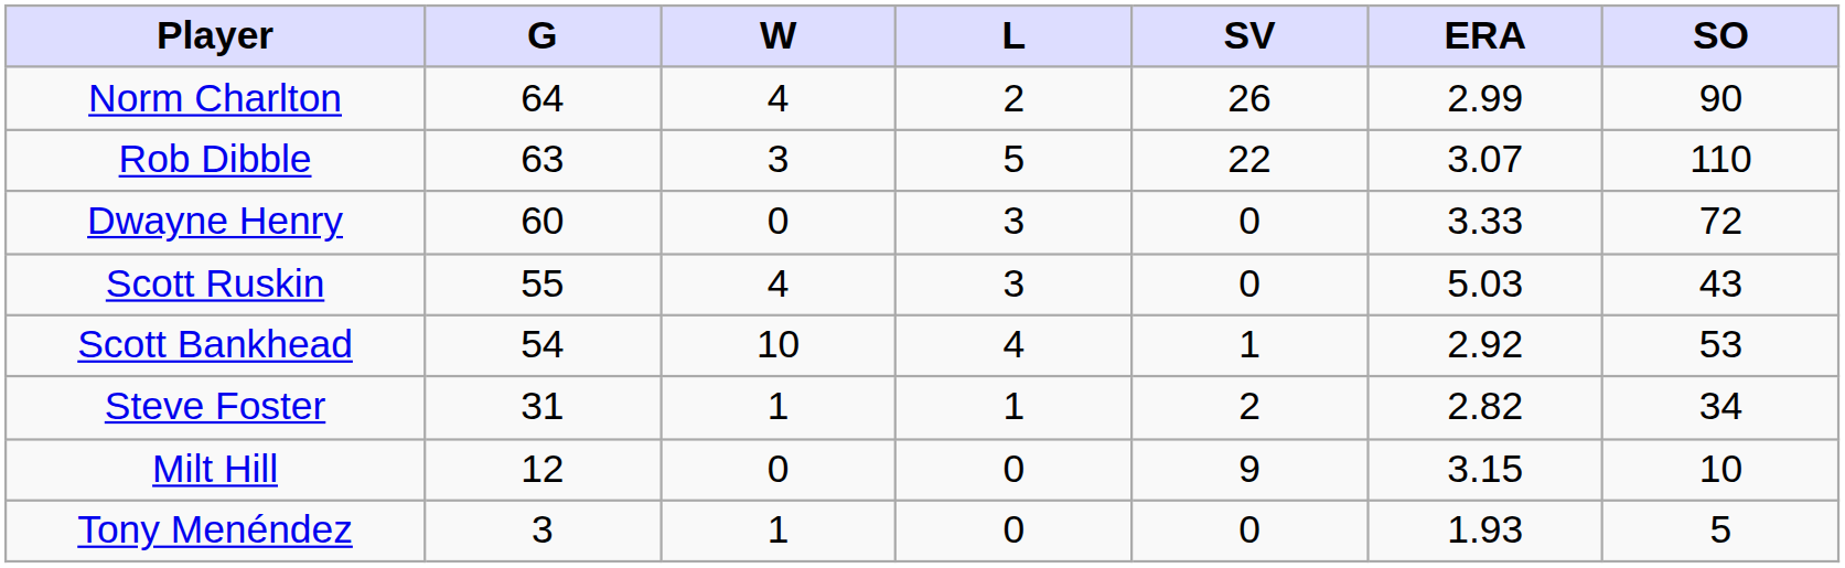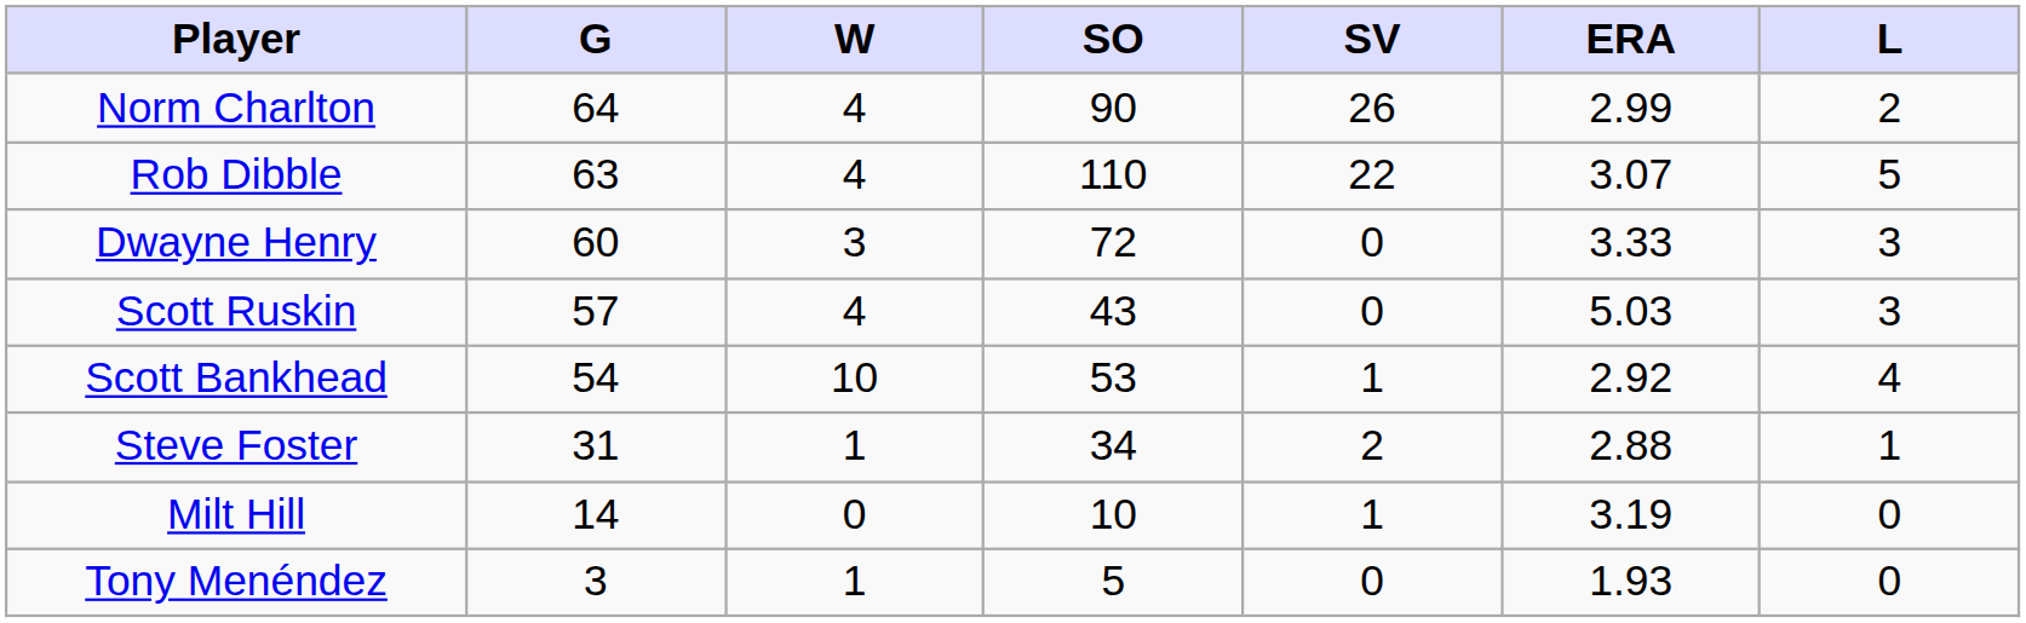 <table class="wikitable sortable">
 <tr>
 <th style="background:#ddf; width:16%;">Player</th>
 <th style="background:#ddf; width:9%;">G</th>
 <th style="background:#ddf; width:9%;">W</th>
-<th style="background:#ddf; width:9%;">L</th>
+<th style="background:#ddf; width:9%;">SO</th>
 <th style="background:#ddf; width:9%;">SV</th>
 <th style="background:#ddf; width:9%;">ERA</th>
-<th style="background:#ddf; width:9%;">SO</th>
+<th style="background:#ddf; width:9%;">L</th>
 </tr>
 <tr align="center">
 <td><a href='#'>Norm Charlton</a></td>
 <td>64</td>
 <td>4</td>
-<td>2</td>
+<td>90</td>
 <td>26</td>
 <td>2.99</td>
-<td>90</td>
+<td>2</td>
 </tr>
 <tr align="center">
 <td><a href='#'>Rob Dibble</a></td>
 <td>63</td>
-<td>3</td>
-<td>5</td>
+<td>4</td>
+<td>110</td>
 <td>22</td>
 <td>3.07</td>
-<td>110</td>
+<td>5</td>
 </tr>
 <tr align="center">
 <td><a href='#'>Dwayne Henry</a></td>
 <td>60</td>
-<td>0</td>
 <td>3</td>
+<td>72</td>
 <td>0</td>
 <td>3.33</td>
-<td>72</td>
+<td>3</td>
 </tr>
 <tr align="center">
 <td><a href='#'>Scott Ruskin</a></td>
-<td>55</td>
+<td>57</td>
 <td>4</td>
-<td>3</td>
+<td>43</td>
 <td>0</td>
 <td>5.03</td>
-<td>43</td>
+<td>3</td>
 </tr>
 <tr align="center">
 <td><a href='#'>Scott Bankhead</a></td>
 <td>54</td>
 <td>10</td>
-<td>4</td>
+<td>53</td>
 <td>1</td>
 <td>2.92</td>
-<td>53</td>
+<td>4</td>
 </tr>
 <tr align="center">
 <td><a href='#'>Steve Foster</a></td>
 <td>31</td>
 <td>1</td>
+<td>34</td>
+<td>2</td>
+<td>2.88</td>
 <td>1</td>
-<td>2</td>
-<td>2.82</td>
-<td>34</td>
 </tr>
 <tr align="center">
 <td><a href='#'>Milt Hill</a></td>
-<td>12</td>
+<td>14</td>
 <td>0</td>
+<td>10</td>
+<td>1</td>
+<td>3.19</td>
 <td>0</td>
-<td>9</td>
-<td>3.15</td>
-<td>10</td>
 </tr>
 <tr align="center">
 <td><a href='#'>Tony Menéndez</a></td>
 <td>3</td>
 <td>1</td>
-<td>0</td>
+<td>5</td>
 <td>0</td>
 <td>1.93</td>
-<td>5</td>
+<td>0</td>
 </tr>
 </table>
